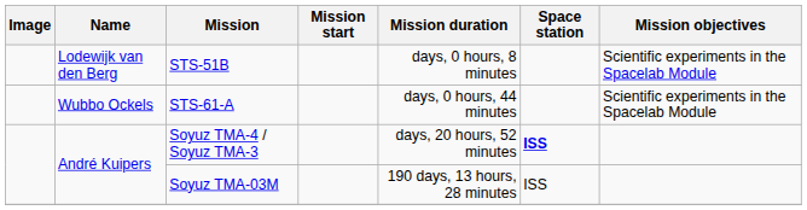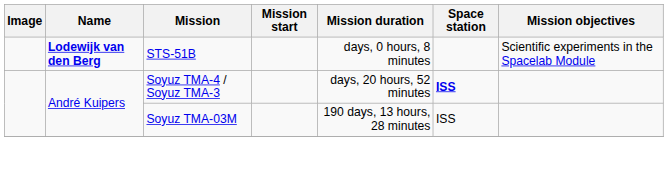 <table class="wikitable sortable sticky-header sort-under">
 <tr>
 <th>Image</th>
 <th>Name</th>
 <th>Mission</th>
 <th>Mission start</th>
 <th>Mission duration</th>
 <th>Space station</th>
 <th class="unsortable">Mission objectives</th>
 </tr>
 <tr>
 <td></td>
-<td data-sort-value=van den Berg><a href='#'>Lodewijk van den Berg</a></td>
+<td data-sort-value=van den Berg><strong><a href='#'>Lodewijk van den Berg</a></strong></td>
 <td><a href='#'>STS-51B</a></td>
 <td align=right></td>
 <td align=right> days, 0 hours, 8 minutes</td>
 <td></td>
 <td>Scientific experiments in the <a href='#'>Spacelab Module</a></td>
-</tr>
-<tr>
-<td></td>
-<td data-sort-value=Ockels><a href='#'>Wubbo Ockels</a></td>
-<td><a href='#'>STS-61-A</a></td>
-<td align=right></td>
-<td align=right> days, 0 hours, 44 minutes</td>
-<td></td>
-<td>Scientific experiments in the Spacelab Module</td>
 </tr>
 <tr>
 <td rowspan=2></td>
 <td rowspan=2 data-sort-value=Kuipers><a href='#'>André Kuipers</a></td>
 <td><a href='#'>Soyuz TMA-4</a> / <a href='#'>Soyuz TMA-3</a></td>
 <td align=right></td>
 <td align=right> days, 20 hours, 52 minutes</td>
 <td><strong><a href='#'>ISS</a></strong></td>
 <td></td>
 </tr>
 <tr>
 <td><a href='#'>Soyuz TMA-03M</a></td>
 <td align=right></td>
 <td align=right>190 days, 13 hours, 28 minutes</td>
 <td>ISS</td>
 <td></td>
 </tr>
 <tr>
 </tr>
 </table>
